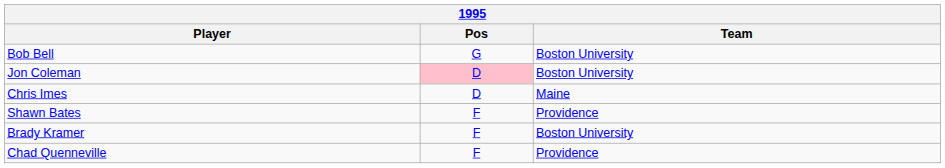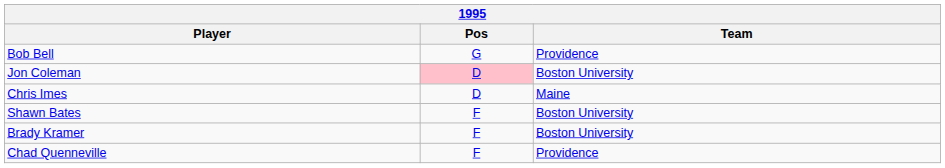 <table class="wikitable" width=95%>
 <tr>
 <th colspan=3><a href='#'>1995</a></th>
 </tr>
 <tr>
 <th>Player</th>
 <th>Pos</th>
 <th>Team</th>
 </tr>
 <tr>
 <td><a href='#'>Bob Bell</a></td>
 <td align=center><a href='#'>G</a></td>
-<td><a href='#'>Boston University</a></td>
+<td><a href='#'>Providence</a></td>
 </tr>
 <tr>
 <td><a href='#'>Jon Coleman</a></td>
 <td align=center style="background: pink;"><a href='#'>D</a></td>
 <td><a href='#'>Boston University</a></td>
 </tr>
 <tr>
 <td><a href='#'>Chris Imes</a></td>
 <td align=center><a href='#'>D</a></td>
 <td><a href='#'>Maine</a></td>
 </tr>
 <tr>
 <td><a href='#'>Shawn Bates</a></td>
 <td align=center><a href='#'>F</a></td>
-<td><a href='#'>Providence</a></td>
+<td><a href='#'>Boston University</a></td>
 </tr>
 <tr>
 <td><a href='#'>Brady Kramer</a></td>
 <td align=center><a href='#'>F</a></td>
 <td><a href='#'>Boston University</a></td>
 </tr>
 <tr>
 <td><a href='#'>Chad Quenneville</a></td>
 <td align=center><a href='#'>F</a></td>
 <td><a href='#'>Providence</a></td>
 </tr>
 </table>
